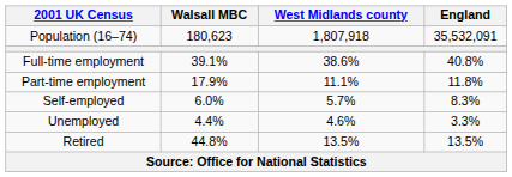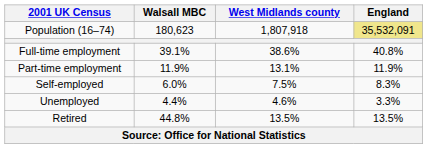 <table class="wikitable" id="toc" style="float: right; margin-left: 1em; width: 40%; text-align:center" cellspacing="5">
 <tr>
 <th><a href='#'>2001 UK Census</a></th>
 <th>Walsall MBC</th>
 <th><a href='#'>West Midlands county</a></th>
 <th>England</th>
 </tr>
 <tr>
 <td>Population (16–74)</td>
 <td>180,623</td>
 <td>1,807,918</td>
-<td>35,532,091</td>
+<td style="background: khaki;">35,532,091</td>
 </tr>
 <tr>
 <th colspan="5"></th>
 </tr>
 <tr>
 <td>Full-time employment</td>
 <td>39.1%</td>
 <td>38.6%</td>
 <td>40.8%</td>
 </tr>
 <tr>
 <td>Part-time employment</td>
-<td>17.9%</td>
-<td>11.1%</td>
-<td>11.8%</td>
+<td>11.9%</td>
+<td>13.1%</td>
+<td>11.9%</td>
 </tr>
 <tr>
 <td>Self-employed</td>
 <td>6.0%</td>
-<td>5.7%</td>
+<td>7.5%</td>
 <td>8.3%</td>
 </tr>
 <tr>
 <td>Unemployed</td>
 <td>4.4%</td>
 <td>4.6%</td>
 <td>3.3%</td>
 </tr>
 <tr>
 <td>Retired</td>
 <td>44.8%</td>
 <td>13.5%</td>
 <td>13.5%</td>
 </tr>
 <tr>
 <th colspan="5">Source: Office for National Statistics</th>
 </tr>
 </table>
